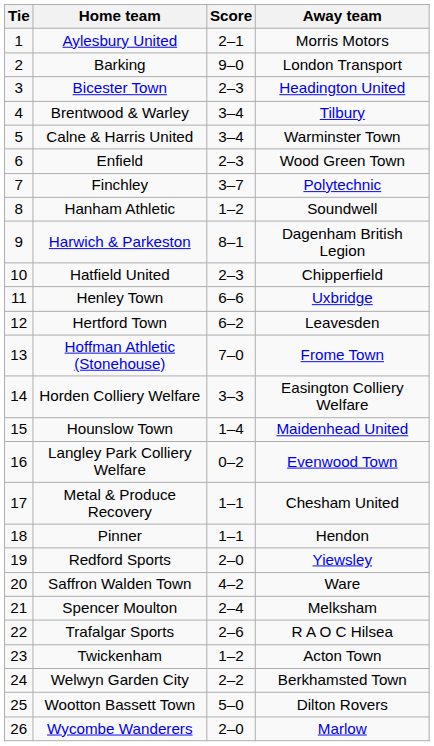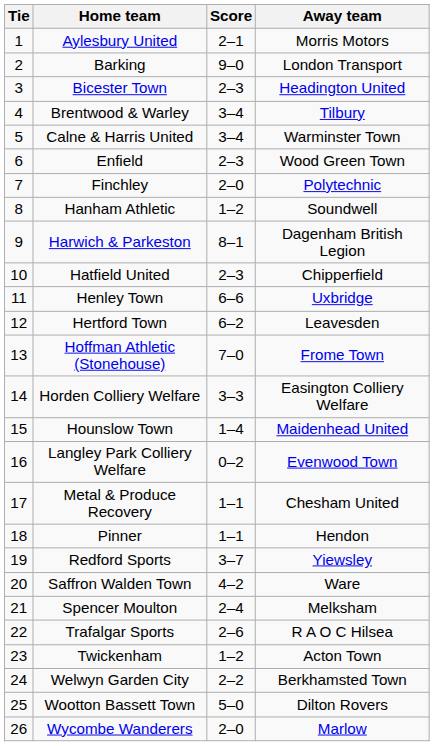 <table class="wikitable" style="text-align:center;">
 <tr>
 <th width=20>Tie</th>
 <th width=175>Home team</th>
 <th width=20>Score</th>
 <th width=175>Away team</th>
 </tr>
 <tr>
 <td>1</td>
 <td><a href='#'>Aylesbury United</a></td>
 <td>2–1</td>
 <td>Morris Motors</td>
 </tr>
 <tr>
 <td>2</td>
 <td>Barking</td>
 <td>9–0</td>
 <td>London Transport</td>
 </tr>
 <tr>
 <td>3</td>
 <td><a href='#'>Bicester Town</a></td>
 <td>2–3</td>
 <td><a href='#'>Headington United</a></td>
 </tr>
 <tr>
 <td>4</td>
 <td>Brentwood & Warley</td>
 <td>3–4</td>
 <td><a href='#'>Tilbury</a></td>
 </tr>
 <tr>
 <td>5</td>
 <td>Calne & Harris United</td>
 <td>3–4</td>
 <td>Warminster Town</td>
 </tr>
 <tr>
 <td>6</td>
 <td>Enfield</td>
 <td>2–3</td>
 <td>Wood Green Town</td>
 </tr>
 <tr>
 <td>7</td>
 <td>Finchley</td>
-<td>3–7</td>
+<td>2–0</td>
 <td><a href='#'>Polytechnic</a></td>
 </tr>
 <tr>
 <td>8</td>
 <td>Hanham Athletic</td>
 <td>1–2</td>
 <td>Soundwell</td>
 </tr>
 <tr>
 <td>9</td>
 <td><a href='#'>Harwich & Parkeston</a></td>
 <td>8–1</td>
 <td>Dagenham British Legion</td>
 </tr>
 <tr>
 <td>10</td>
 <td>Hatfield United</td>
 <td>2–3</td>
 <td>Chipperfield</td>
 </tr>
 <tr>
 <td>11</td>
 <td>Henley Town</td>
 <td>6–6</td>
 <td><a href='#'>Uxbridge</a></td>
 </tr>
 <tr>
 <td>12</td>
 <td>Hertford Town</td>
 <td>6–2</td>
 <td>Leavesden</td>
 </tr>
 <tr>
 <td>13</td>
 <td><a href='#'>Hoffman Athletic (Stonehouse)</a></td>
 <td>7–0</td>
 <td><a href='#'>Frome Town</a></td>
 </tr>
 <tr>
 <td>14</td>
 <td>Horden Colliery Welfare</td>
 <td>3–3</td>
 <td>Easington Colliery Welfare</td>
 </tr>
 <tr>
 <td>15</td>
 <td>Hounslow Town</td>
 <td>1–4</td>
 <td><a href='#'>Maidenhead United</a></td>
 </tr>
 <tr>
 <td>16</td>
 <td>Langley Park Colliery Welfare</td>
 <td>0–2</td>
 <td><a href='#'>Evenwood Town</a></td>
 </tr>
 <tr>
 <td>17</td>
 <td>Metal & Produce Recovery</td>
 <td>1–1</td>
 <td>Chesham United</td>
 </tr>
 <tr>
 <td>18</td>
 <td>Pinner</td>
 <td>1–1</td>
 <td>Hendon</td>
 </tr>
 <tr>
 <td>19</td>
 <td>Redford Sports</td>
-<td>2–0</td>
+<td>3–7</td>
 <td><a href='#'>Yiewsley</a></td>
 </tr>
 <tr>
 <td>20</td>
 <td>Saffron Walden Town</td>
 <td>4–2</td>
 <td>Ware</td>
 </tr>
 <tr>
 <td>21</td>
 <td>Spencer Moulton</td>
 <td>2–4</td>
 <td>Melksham</td>
 </tr>
 <tr>
 <td>22</td>
 <td>Trafalgar Sports</td>
 <td>2–6</td>
 <td>R A O C Hilsea</td>
 </tr>
 <tr>
 <td>23</td>
 <td>Twickenham</td>
 <td>1–2</td>
 <td>Acton Town</td>
 </tr>
 <tr>
 <td>24</td>
 <td>Welwyn Garden City</td>
 <td>2–2</td>
 <td>Berkhamsted Town</td>
 </tr>
 <tr>
 <td>25</td>
 <td>Wootton Bassett Town</td>
 <td>5–0</td>
 <td>Dilton Rovers</td>
 </tr>
 <tr>
 <td>26</td>
 <td><a href='#'>Wycombe Wanderers</a></td>
 <td>2–0</td>
 <td><a href='#'>Marlow</a></td>
 </tr>
 </table>
